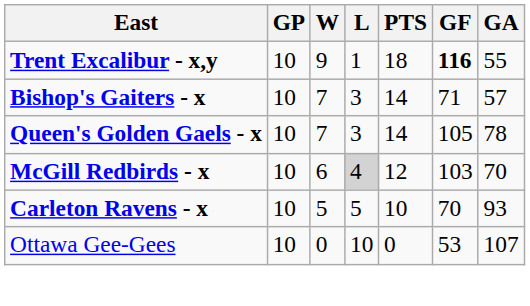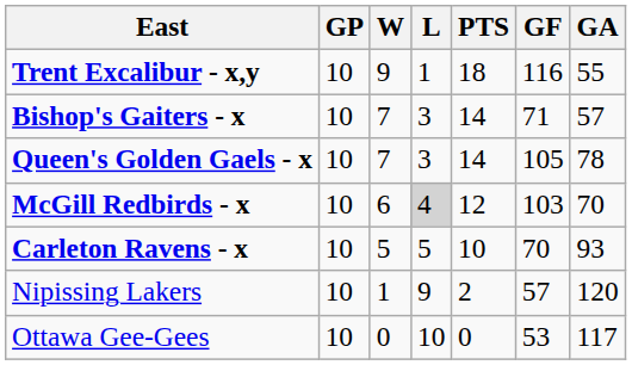 <table class="wikitable">
 <tr>
 <th>East</th>
 <th>GP</th>
 <th>W</th>
 <th>L</th>
 <th>PTS</th>
 <th>GF</th>
 <th>GA</th>
 </tr>
 <tr>
 <td><strong><a href='#'>Trent Excalibur</a> - x,y</strong></td>
 <td>10</td>
 <td>9</td>
 <td>1</td>
 <td>18</td>
-<td><strong>116</strong></td>
+<td>116</td>
 <td>55</td>
 </tr>
 <tr>
 <td><strong><a href='#'>Bishop's Gaiters</a> - x</strong></td>
 <td>10</td>
 <td>7</td>
 <td>3</td>
 <td>14</td>
 <td>71</td>
 <td>57</td>
 </tr>
 <tr>
 <td><strong><a href='#'>Queen's Golden Gaels</a> - x</strong></td>
 <td>10</td>
 <td>7</td>
 <td>3</td>
 <td>14</td>
 <td>105</td>
 <td>78</td>
 </tr>
 <tr>
 <td><strong><a href='#'>McGill Redbirds</a> - x</strong></td>
 <td>10</td>
 <td>6</td>
 <td style="background: lightgrey;">4</td>
 <td>12</td>
 <td>103</td>
 <td>70</td>
 </tr>
 <tr>
 <td><strong><a href='#'>Carleton Ravens</a> - x</strong></td>
 <td>10</td>
 <td>5</td>
 <td>5</td>
 <td>10</td>
 <td>70</td>
 <td>93</td>
 </tr>
 <tr>
+<td><a href='#'>Nipissing Lakers</a></td>
+<td>10</td>
+<td>1</td>
+<td>9</td>
+<td>2</td>
+<td>57</td>
+<td>120</td>
+</tr>
+<tr>
 <td><a href='#'>Ottawa Gee-Gees</a></td>
 <td>10</td>
 <td>0</td>
 <td>10</td>
 <td>0</td>
 <td>53</td>
-<td>107</td>
+<td>117</td>
 </tr>
 </table>
